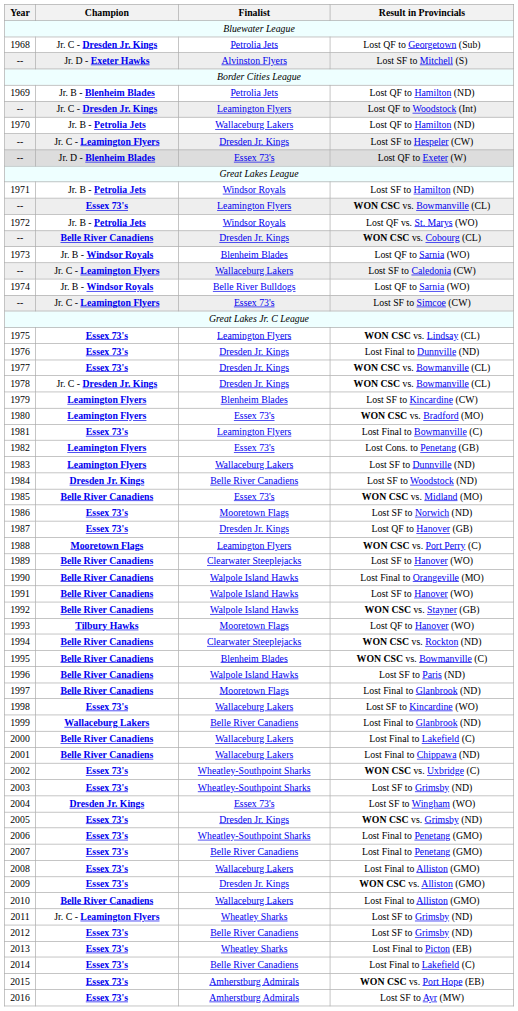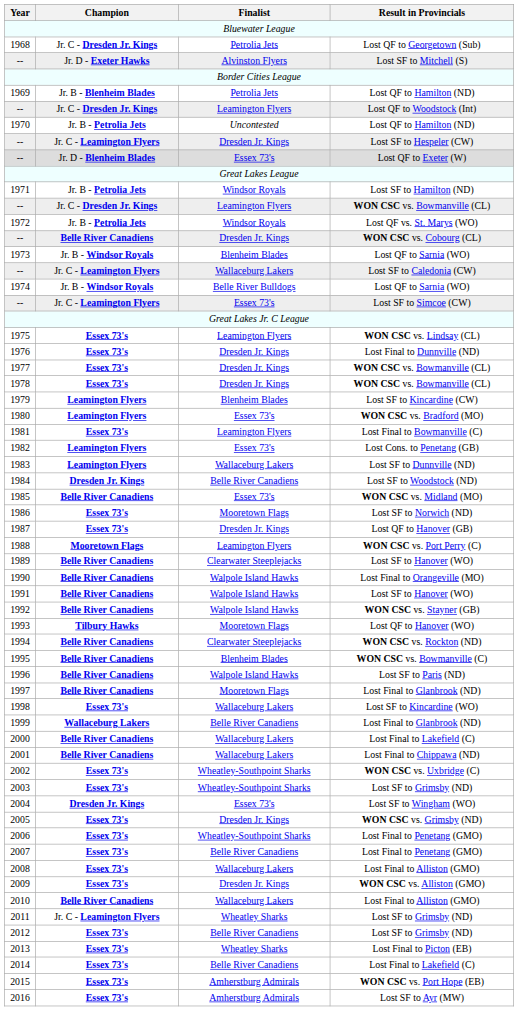 <table class="wikitable" style="font-size:90%; border:1px solid gray; width:750px; text-align:center; background:white;">
 <tr style="background:#dddddd;">
 <th>Year</th>
 <th>Champion</th>
 <th>Finalist</th>
 <th>Result in Provincials</th>
 </tr>
 <tr bgcolor="#eeffff">
 <td colspan="4"><em>Bluewater League</em></td>
 </tr>
 <tr>
 <td>1968</td>
 <td>Jr. C - <strong><a href='#'>Dresden Jr. Kings</a></strong></td>
 <td><a href='#'>Petrolia Jets</a></td>
 <td>Lost QF to <a href='#'>Georgetown</a> (Sub)</td>
 </tr>
 <tr bgcolor="#eeeeee">
 <td>--</td>
 <td>Jr. D - <strong><a href='#'>Exeter Hawks</a></strong></td>
 <td><a href='#'>Alvinston Flyers</a></td>
 <td>Lost SF to <a href='#'>Mitchell</a> (S)</td>
 </tr>
 <tr bgcolor="#eeffff">
 <td colspan="4"><em>Border Cities League</em></td>
 </tr>
 <tr>
 <td>1969</td>
 <td>Jr. B - <strong><a href='#'>Blenheim Blades</a></strong></td>
 <td><a href='#'>Petrolia Jets</a></td>
 <td>Lost QF to <a href='#'>Hamilton</a> (ND)</td>
 </tr>
 <tr bgcolor="#eeeeee">
 <td>--</td>
 <td>Jr. C - <strong><a href='#'>Dresden Jr. Kings</a></strong></td>
 <td><a href='#'>Leamington Flyers</a></td>
 <td>Lost QF to <a href='#'>Woodstock</a> (Int)</td>
 </tr>
 <tr>
 <td>1970</td>
 <td>Jr. B - <strong><a href='#'>Petrolia Jets</a></strong></td>
-<td><a href='#'>Wallaceburg Lakers</a></td>
+<td><em>Uncontested</em></td>
 <td>Lost QF to <a href='#'>Hamilton</a> (ND)</td>
 </tr>
 <tr bgcolor="#eeeeee">
 <td>--</td>
 <td>Jr. C - <strong><a href='#'>Leamington Flyers</a></strong></td>
 <td><a href='#'>Dresden Jr. Kings</a></td>
 <td>Lost SF to <a href='#'>Hespeler</a> (CW)</td>
 </tr>
 <tr bgcolor="#dddddd">
 <td>--</td>
 <td>Jr. D - <strong><a href='#'>Blenheim Blades</a></strong></td>
 <td><a href='#'>Essex 73's</a></td>
 <td>Lost QF to <a href='#'>Exeter</a> (W)</td>
 </tr>
 <tr bgcolor="#eeffff">
 <td colspan="4"><em>Great Lakes League</em></td>
 </tr>
 <tr>
 <td>1971</td>
 <td>Jr. B - <strong><a href='#'>Petrolia Jets</a></strong></td>
 <td><a href='#'>Windsor Royals</a></td>
 <td>Lost SF to <a href='#'>Hamilton</a> (ND)</td>
 </tr>
 <tr bgcolor="#eeeeee">
 <td>--</td>
-<td><strong><a href='#'>Essex 73's</a></strong></td>
+<td>Jr. C - <strong><a href='#'>Dresden Jr. Kings</a></strong></td>
 <td><a href='#'>Leamington Flyers</a></td>
 <td><strong>WON CSC</strong> vs. <a href='#'>Bowmanville</a> (CL)</td>
 </tr>
 <tr>
 <td>1972</td>
 <td>Jr. B - <strong><a href='#'>Petrolia Jets</a></strong></td>
 <td><a href='#'>Windsor Royals</a></td>
 <td>Lost QF vs. <a href='#'>St. Marys</a> (WO)</td>
 </tr>
 <tr bgcolor="#eeeeee">
 <td>--</td>
 <td><strong><a href='#'>Belle River Canadiens</a></strong></td>
 <td><a href='#'>Dresden Jr. Kings</a></td>
 <td><strong>WON CSC</strong> vs. <a href='#'>Cobourg</a> (CL)</td>
 </tr>
 <tr>
 <td>1973</td>
 <td>Jr. B - <strong><a href='#'>Windsor Royals</a></strong></td>
 <td><a href='#'>Blenheim Blades</a></td>
 <td>Lost QF to <a href='#'>Sarnia</a> (WO)</td>
 </tr>
 <tr bgcolor="#eeeeee">
 <td>--</td>
 <td>Jr. C - <strong><a href='#'>Leamington Flyers</a></strong></td>
 <td><a href='#'>Wallaceburg Lakers</a></td>
 <td>Lost SF to <a href='#'>Caledonia</a> (CW)</td>
 </tr>
 <tr>
 <td>1974</td>
 <td>Jr. B - <strong><a href='#'>Windsor Royals</a></strong></td>
 <td><a href='#'>Belle River Bulldogs</a></td>
 <td>Lost QF to <a href='#'>Sarnia</a> (WO)</td>
 </tr>
 <tr bgcolor="#eeeeee">
 <td>--</td>
 <td>Jr. C - <strong><a href='#'>Leamington Flyers</a></strong></td>
 <td><a href='#'>Essex 73's</a></td>
 <td>Lost SF to <a href='#'>Simcoe</a> (CW)</td>
 </tr>
 <tr bgcolor="#eeffff">
 <td colspan="4"><em>Great Lakes Jr. C League</em></td>
 </tr>
 <tr>
 <td>1975</td>
 <td><strong><a href='#'>Essex 73's</a></strong></td>
 <td><a href='#'>Leamington Flyers</a></td>
 <td><strong>WON CSC</strong> vs. <a href='#'>Lindsay</a> (CL)</td>
 </tr>
 <tr>
 <td>1976</td>
 <td><strong><a href='#'>Essex 73's</a></strong></td>
 <td><a href='#'>Dresden Jr. Kings</a></td>
 <td>Lost Final to <a href='#'>Dunnville</a> (ND)</td>
 </tr>
 <tr>
 <td>1977</td>
 <td><strong><a href='#'>Essex 73's</a></strong></td>
 <td><a href='#'>Dresden Jr. Kings</a></td>
 <td><strong>WON CSC</strong> vs. <a href='#'>Bowmanville</a> (CL)</td>
 </tr>
 <tr>
 <td>1978</td>
-<td>Jr. C - <strong><a href='#'>Dresden Jr. Kings</a></strong></td>
+<td><strong><a href='#'>Essex 73's</a></strong></td>
 <td><a href='#'>Dresden Jr. Kings</a></td>
 <td><strong>WON CSC</strong> vs. <a href='#'>Bowmanville</a> (CL)</td>
 </tr>
 <tr>
 <td>1979</td>
 <td><strong><a href='#'>Leamington Flyers</a></strong></td>
 <td><a href='#'>Blenheim Blades</a></td>
 <td>Lost SF to <a href='#'>Kincardine</a> (CW)</td>
 </tr>
 <tr>
 <td>1980</td>
 <td><strong><a href='#'>Leamington Flyers</a></strong></td>
 <td><a href='#'>Essex 73's</a></td>
 <td><strong>WON CSC</strong> vs. <a href='#'>Bradford</a> (MO)</td>
 </tr>
 <tr>
 <td>1981</td>
 <td><strong><a href='#'>Essex 73's</a></strong></td>
 <td><a href='#'>Leamington Flyers</a></td>
 <td>Lost Final to <a href='#'>Bowmanville</a> (C)</td>
 </tr>
 <tr>
 <td>1982</td>
 <td><strong><a href='#'>Leamington Flyers</a></strong></td>
 <td><a href='#'>Essex 73's</a></td>
 <td>Lost Cons. to <a href='#'>Penetang</a> (GB)</td>
 </tr>
 <tr>
 <td>1983</td>
 <td><strong><a href='#'>Leamington Flyers</a></strong></td>
 <td><a href='#'>Wallaceburg Lakers</a></td>
 <td>Lost SF to <a href='#'>Dunnville</a> (ND)</td>
 </tr>
 <tr>
 <td>1984</td>
 <td><strong><a href='#'>Dresden Jr. Kings</a></strong></td>
 <td><a href='#'>Belle River Canadiens</a></td>
 <td>Lost SF to <a href='#'>Woodstock</a> (ND)</td>
 </tr>
 <tr>
 <td>1985</td>
 <td><strong><a href='#'>Belle River Canadiens</a></strong></td>
 <td><a href='#'>Essex 73's</a></td>
 <td><strong>WON CSC</strong> vs. <a href='#'>Midland</a> (MO)</td>
 </tr>
 <tr>
 <td>1986</td>
 <td><strong><a href='#'>Essex 73's</a></strong></td>
 <td><a href='#'>Mooretown Flags</a></td>
 <td>Lost SF to <a href='#'>Norwich</a> (ND)</td>
 </tr>
 <tr>
 <td>1987</td>
 <td><strong><a href='#'>Essex 73's</a></strong></td>
 <td><a href='#'>Dresden Jr. Kings</a></td>
 <td>Lost QF to <a href='#'>Hanover</a> (GB)</td>
 </tr>
 <tr>
 <td>1988</td>
 <td><strong><a href='#'>Mooretown Flags</a></strong></td>
 <td><a href='#'>Leamington Flyers</a></td>
 <td><strong>WON CSC</strong> vs. <a href='#'>Port Perry</a> (C)</td>
 </tr>
 <tr>
 <td>1989</td>
 <td><strong><a href='#'>Belle River Canadiens</a></strong></td>
 <td><a href='#'>Clearwater Steeplejacks</a></td>
 <td>Lost SF to <a href='#'>Hanover</a> (WO)</td>
 </tr>
 <tr>
 <td>1990</td>
 <td><strong><a href='#'>Belle River Canadiens</a></strong></td>
 <td><a href='#'>Walpole Island Hawks</a></td>
 <td>Lost Final to <a href='#'>Orangeville</a> (MO)</td>
 </tr>
 <tr>
 <td>1991</td>
 <td><strong><a href='#'>Belle River Canadiens</a></strong></td>
 <td><a href='#'>Walpole Island Hawks</a></td>
 <td>Lost SF to <a href='#'>Hanover</a> (WO)</td>
 </tr>
 <tr>
 <td>1992</td>
 <td><strong><a href='#'>Belle River Canadiens</a></strong></td>
 <td><a href='#'>Walpole Island Hawks</a></td>
 <td><strong>WON CSC</strong> vs. <a href='#'>Stayner</a> (GB)</td>
 </tr>
 <tr>
 <td>1993</td>
 <td><strong><a href='#'>Tilbury Hawks</a></strong></td>
 <td><a href='#'>Mooretown Flags</a></td>
 <td>Lost QF to <a href='#'>Hanover</a> (WO)</td>
 </tr>
 <tr>
 <td>1994</td>
 <td><strong><a href='#'>Belle River Canadiens</a></strong></td>
 <td><a href='#'>Clearwater Steeplejacks</a></td>
 <td><strong>WON CSC</strong> vs. <a href='#'>Rockton</a> (ND)</td>
 </tr>
 <tr>
 <td>1995</td>
 <td><strong><a href='#'>Belle River Canadiens</a></strong></td>
 <td><a href='#'>Blenheim Blades</a></td>
 <td><strong>WON CSC</strong> vs. <a href='#'>Bowmanville</a> (C)</td>
 </tr>
 <tr>
 <td>1996</td>
 <td><strong><a href='#'>Belle River Canadiens</a></strong></td>
 <td><a href='#'>Walpole Island Hawks</a></td>
 <td>Lost SF to <a href='#'>Paris</a> (ND)</td>
 </tr>
 <tr>
 <td>1997</td>
 <td><strong><a href='#'>Belle River Canadiens</a></strong></td>
 <td><a href='#'>Mooretown Flags</a></td>
 <td>Lost Final to <a href='#'>Glanbrook</a> (ND)</td>
 </tr>
 <tr>
 <td>1998</td>
 <td><strong><a href='#'>Essex 73's</a></strong></td>
 <td><a href='#'>Wallaceburg Lakers</a></td>
 <td>Lost SF to <a href='#'>Kincardine</a> (WO)</td>
 </tr>
 <tr>
 <td>1999</td>
 <td><strong><a href='#'>Wallaceburg Lakers</a></strong></td>
 <td><a href='#'>Belle River Canadiens</a></td>
 <td>Lost Final to <a href='#'>Glanbrook</a> (ND)</td>
 </tr>
 <tr>
 <td>2000</td>
 <td><strong><a href='#'>Belle River Canadiens</a></strong></td>
 <td><a href='#'>Wallaceburg Lakers</a></td>
 <td>Lost Final to <a href='#'>Lakefield</a> (C)</td>
 </tr>
 <tr>
 <td>2001</td>
 <td><strong><a href='#'>Belle River Canadiens</a></strong></td>
 <td><a href='#'>Wallaceburg Lakers</a></td>
 <td>Lost Final to <a href='#'>Chippawa</a> (ND)</td>
 </tr>
 <tr>
 <td>2002</td>
 <td><strong><a href='#'>Essex 73's</a></strong></td>
 <td><a href='#'>Wheatley-Southpoint Sharks</a></td>
 <td><strong>WON CSC</strong> vs. <a href='#'>Uxbridge</a> (C)</td>
 </tr>
 <tr>
 <td>2003</td>
 <td><strong><a href='#'>Essex 73's</a></strong></td>
 <td><a href='#'>Wheatley-Southpoint Sharks</a></td>
 <td>Lost SF to <a href='#'>Grimsby</a> (ND)</td>
 </tr>
 <tr>
 <td>2004</td>
 <td><strong><a href='#'>Dresden Jr. Kings</a></strong></td>
 <td><a href='#'>Essex 73's</a></td>
 <td>Lost SF to <a href='#'>Wingham</a> (WO)</td>
 </tr>
 <tr>
 <td>2005</td>
 <td><strong><a href='#'>Essex 73's</a></strong></td>
 <td><a href='#'>Dresden Jr. Kings</a></td>
 <td><strong>WON CSC</strong> vs. <a href='#'>Grimsby</a> (ND)</td>
 </tr>
 <tr>
 <td>2006</td>
 <td><strong><a href='#'>Essex 73's</a></strong></td>
 <td><a href='#'>Wheatley-Southpoint Sharks</a></td>
 <td>Lost Final to <a href='#'>Penetang</a> (GMO)</td>
 </tr>
 <tr>
 <td>2007</td>
 <td><strong><a href='#'>Essex 73's</a></strong></td>
 <td><a href='#'>Belle River Canadiens</a></td>
 <td>Lost Final to <a href='#'>Penetang</a> (GMO)</td>
 </tr>
 <tr>
 <td>2008</td>
 <td><strong><a href='#'>Essex 73's</a></strong></td>
 <td><a href='#'>Wallaceburg Lakers</a></td>
 <td>Lost Final to <a href='#'>Alliston</a> (GMO)</td>
 </tr>
 <tr>
 <td>2009</td>
 <td><strong><a href='#'>Essex 73's</a></strong></td>
 <td><a href='#'>Dresden Jr. Kings</a></td>
 <td><strong>WON CSC</strong> vs. <a href='#'>Alliston</a> (GMO)</td>
 </tr>
 <tr>
 <td>2010</td>
 <td><strong><a href='#'>Belle River Canadiens</a></strong></td>
 <td><a href='#'>Wallaceburg Lakers</a></td>
 <td>Lost Final to <a href='#'>Alliston</a> (GMO)</td>
 </tr>
 <tr>
 <td>2011</td>
 <td>Jr. C - <strong><a href='#'>Leamington Flyers</a></strong></td>
 <td><a href='#'>Wheatley Sharks</a></td>
 <td>Lost SF to <a href='#'>Grimsby</a> (ND)</td>
 </tr>
 <tr>
 <td>2012</td>
 <td><strong><a href='#'>Essex 73's</a></strong></td>
 <td><a href='#'>Belle River Canadiens</a></td>
 <td>Lost SF to <a href='#'>Grimsby</a> (ND)</td>
 </tr>
 <tr>
 <td>2013</td>
 <td><strong><a href='#'>Essex 73's</a></strong></td>
 <td><a href='#'>Wheatley Sharks</a></td>
 <td>Lost Final to <a href='#'>Picton</a> (EB)</td>
 </tr>
 <tr>
 <td>2014</td>
 <td><strong><a href='#'>Essex 73's</a></strong></td>
 <td><a href='#'>Belle River Canadiens</a></td>
 <td>Lost Final to <a href='#'>Lakefield</a> (C)</td>
 </tr>
 <tr>
 <td>2015</td>
 <td><strong><a href='#'>Essex 73's</a></strong></td>
 <td><a href='#'>Amherstburg Admirals</a></td>
 <td><strong>WON CSC</strong> vs. <a href='#'>Port Hope</a> (EB)</td>
 </tr>
 <tr>
 <td>2016</td>
 <td><strong><a href='#'>Essex 73's</a></strong></td>
 <td><a href='#'>Amherstburg Admirals</a></td>
 <td>Lost SF to <a href='#'>Ayr</a> (MW)</td>
 </tr>
 </table>
